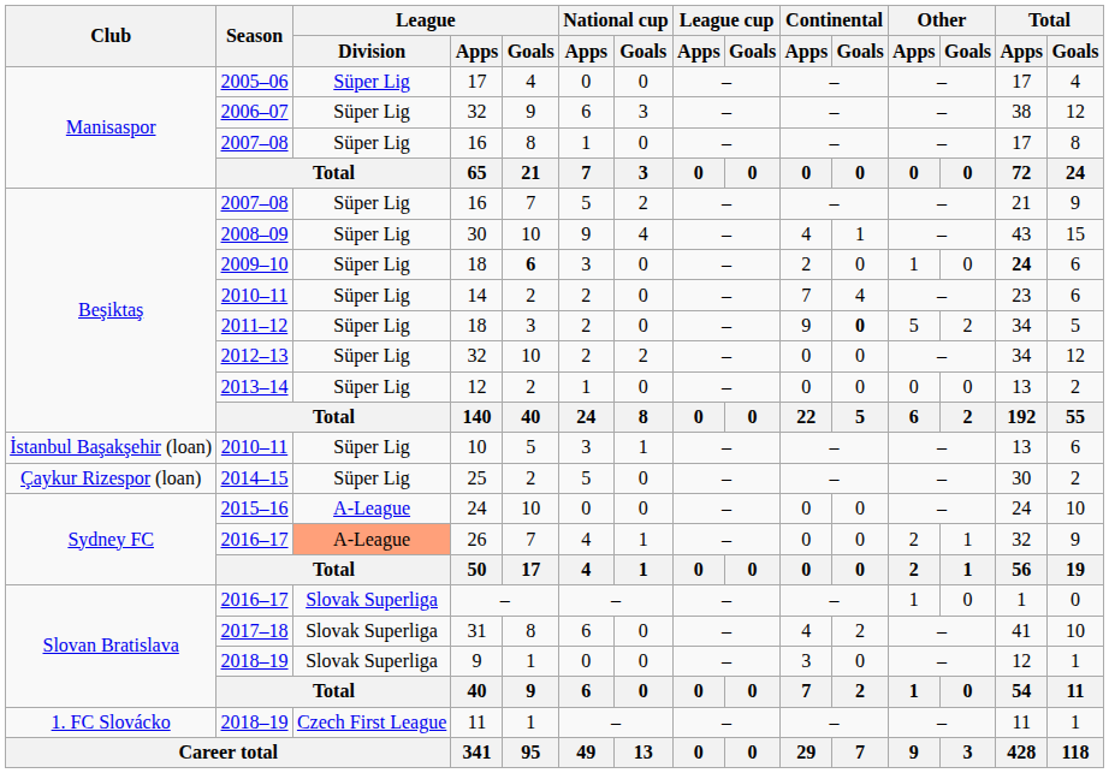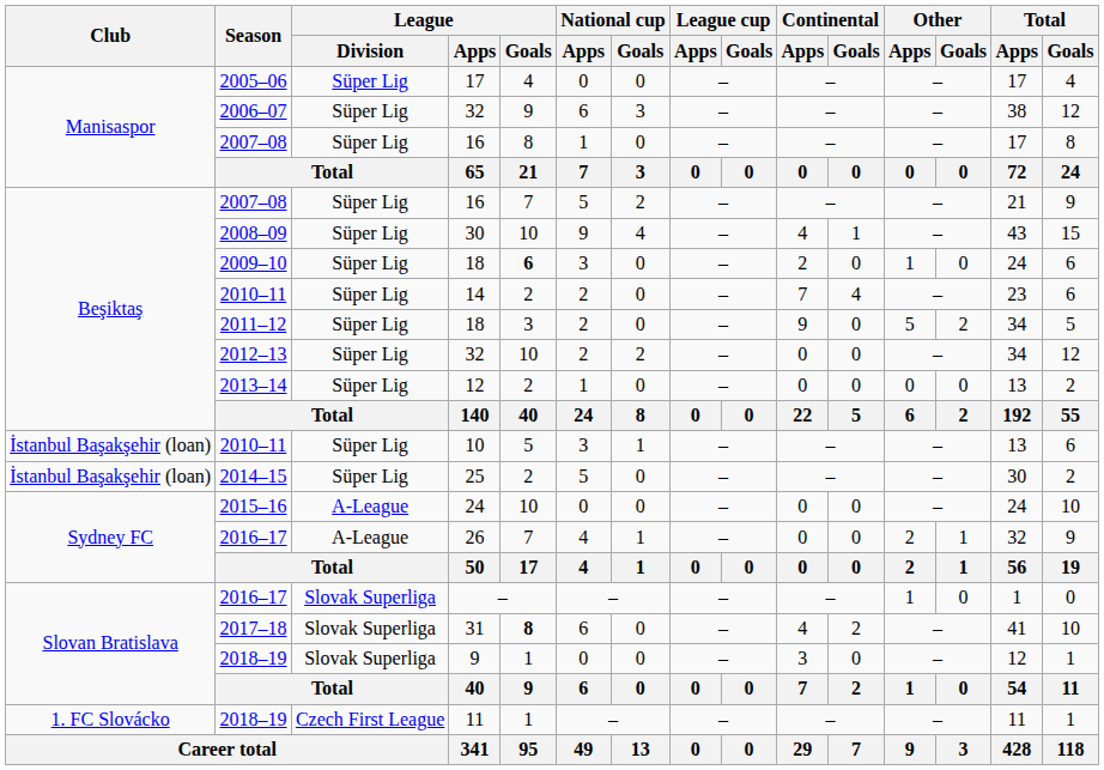 <table class="wikitable" style="text-align:center">
 <tr>
 <th rowspan="2">Club</th>
 <th rowspan="2">Season</th>
 <th colspan="3">League</th>
 <th colspan="2">National cup</th>
 <th colspan="2">League cup</th>
 <th colspan="2">Continental</th>
 <th colspan="2">Other</th>
 <th colspan="2">Total</th>
 </tr>
 <tr>
 <th>Division</th>
 <th>Apps</th>
 <th>Goals</th>
 <th>Apps</th>
 <th>Goals</th>
 <th>Apps</th>
 <th>Goals</th>
 <th>Apps</th>
 <th>Goals</th>
 <th>Apps</th>
 <th>Goals</th>
 <th>Apps</th>
 <th>Goals</th>
 </tr>
 <tr>
 <td rowspan="4"><a href='#'>Manisaspor</a></td>
 <td><a href='#'>2005–06</a></td>
 <td><a href='#'>Süper Lig</a></td>
 <td>17</td>
 <td>4</td>
 <td>0</td>
 <td>0</td>
 <td colspan="2">–</td>
 <td colspan="2">–</td>
 <td colspan="2">–</td>
 <td>17</td>
 <td>4</td>
 </tr>
 <tr>
 <td><a href='#'>2006–07</a></td>
 <td>Süper Lig</td>
 <td>32</td>
 <td>9</td>
 <td>6</td>
 <td>3</td>
 <td colspan="2">–</td>
 <td colspan="2">–</td>
 <td colspan="2">–</td>
 <td>38</td>
 <td>12</td>
 </tr>
 <tr>
 <td><a href='#'>2007–08</a></td>
 <td>Süper Lig</td>
 <td>16</td>
 <td>8</td>
 <td>1</td>
 <td>0</td>
 <td colspan="2">–</td>
 <td colspan="2">–</td>
 <td colspan="2">–</td>
 <td>17</td>
 <td>8</td>
 </tr>
 <tr>
 <th colspan="2">Total</th>
 <th>65</th>
 <th>21</th>
 <th>7</th>
 <th>3</th>
 <th>0</th>
 <th>0</th>
 <th>0</th>
 <th>0</th>
 <th>0</th>
 <th>0</th>
 <th>72</th>
 <th>24</th>
 </tr>
 <tr>
 <td rowspan="8"><a href='#'>Beşiktaş</a></td>
 <td><a href='#'>2007–08</a></td>
 <td>Süper Lig</td>
 <td>16</td>
 <td>7</td>
 <td>5</td>
 <td>2</td>
 <td colspan="2">–</td>
 <td colspan="2">–</td>
 <td colspan="2">–</td>
 <td>21</td>
 <td>9</td>
 </tr>
 <tr>
 <td><a href='#'>2008–09</a></td>
 <td>Süper Lig</td>
 <td>30</td>
 <td>10</td>
 <td>9</td>
 <td>4</td>
 <td colspan="2">–</td>
 <td>4</td>
 <td>1</td>
 <td colspan="2">–</td>
 <td>43</td>
 <td>15</td>
 </tr>
 <tr>
 <td><a href='#'>2009–10</a></td>
 <td>Süper Lig</td>
 <td>18</td>
 <td><strong>6</strong></td>
 <td>3</td>
 <td>0</td>
 <td colspan="2">–</td>
 <td>2</td>
 <td>0</td>
 <td>1</td>
 <td>0</td>
-<td><strong>24</strong></td>
+<td>24</td>
 <td>6</td>
 </tr>
 <tr>
 <td><a href='#'>2010–11</a></td>
 <td>Süper Lig</td>
 <td>14</td>
 <td>2</td>
 <td>2</td>
 <td>0</td>
 <td colspan="2">–</td>
 <td>7</td>
 <td>4</td>
 <td colspan="2">–</td>
 <td>23</td>
 <td>6</td>
 </tr>
 <tr>
 <td><a href='#'>2011–12</a></td>
 <td>Süper Lig</td>
 <td>18</td>
 <td>3</td>
 <td>2</td>
 <td>0</td>
 <td colspan="2">–</td>
 <td>9</td>
-<td><strong>0</strong></td>
+<td>0</td>
 <td>5</td>
 <td>2</td>
 <td>34</td>
 <td>5</td>
 </tr>
 <tr>
 <td><a href='#'>2012–13</a></td>
 <td>Süper Lig</td>
 <td>32</td>
 <td>10</td>
 <td>2</td>
 <td>2</td>
 <td colspan="2">–</td>
 <td>0</td>
 <td>0</td>
 <td colspan="2">–</td>
 <td>34</td>
 <td>12</td>
 </tr>
 <tr>
 <td><a href='#'>2013–14</a></td>
 <td>Süper Lig</td>
 <td>12</td>
 <td>2</td>
 <td>1</td>
 <td>0</td>
 <td colspan="2">–</td>
 <td>0</td>
 <td>0</td>
 <td>0</td>
 <td>0</td>
 <td>13</td>
 <td>2</td>
 </tr>
 <tr>
 <th colspan="2">Total</th>
 <th>140</th>
 <th>40</th>
 <th>24</th>
 <th>8</th>
 <th>0</th>
 <th>0</th>
 <th>22</th>
 <th>5</th>
 <th>6</th>
 <th>2</th>
 <th>192</th>
 <th>55</th>
 </tr>
 <tr>
 <td><a href='#'>İstanbul Başakşehir</a> (loan)</td>
 <td><a href='#'>2010–11</a></td>
 <td>Süper Lig</td>
 <td>10</td>
 <td>5</td>
 <td>3</td>
 <td>1</td>
 <td colspan="2">–</td>
 <td colspan="2">–</td>
 <td colspan="2">–</td>
 <td>13</td>
 <td>6</td>
 </tr>
 <tr>
-<td><a href='#'>Çaykur Rizespor</a> (loan)</td>
+<td><a href='#'>İstanbul Başakşehir</a> (loan)</td>
 <td><a href='#'>2014–15</a></td>
 <td>Süper Lig</td>
 <td>25</td>
 <td>2</td>
 <td>5</td>
 <td>0</td>
 <td colspan="2">–</td>
 <td colspan="2">–</td>
 <td colspan="2">–</td>
 <td>30</td>
 <td>2</td>
 </tr>
 <tr>
 <td rowspan="3"><a href='#'>Sydney FC</a></td>
 <td><a href='#'>2015–16</a></td>
 <td><a href='#'>A-League</a></td>
 <td>24</td>
 <td>10</td>
 <td>0</td>
 <td>0</td>
 <td colspan="2">–</td>
 <td>0</td>
 <td>0</td>
 <td colspan="2">–</td>
 <td>24</td>
 <td>10</td>
 </tr>
 <tr>
 <td><a href='#'>2016–17</a></td>
-<td style="background: lightsalmon;">A-League</td>
+<td>A-League</td>
 <td>26</td>
 <td>7</td>
 <td>4</td>
 <td>1</td>
 <td colspan="2">–</td>
 <td>0</td>
 <td>0</td>
 <td>2</td>
 <td>1</td>
 <td>32</td>
 <td>9</td>
 </tr>
 <tr>
 <th colspan="2">Total</th>
 <th>50</th>
 <th>17</th>
 <th>4</th>
 <th>1</th>
 <th>0</th>
 <th>0</th>
 <th>0</th>
 <th>0</th>
 <th>2</th>
 <th>1</th>
 <th>56</th>
 <th>19</th>
 </tr>
 <tr>
 <td rowspan="4"><a href='#'>Slovan Bratislava</a></td>
 <td><a href='#'>2016–17</a></td>
 <td><a href='#'>Slovak Superliga</a></td>
 <td colspan="2">–</td>
 <td colspan="2">–</td>
 <td colspan="2">–</td>
 <td colspan="2">–</td>
 <td>1</td>
 <td>0</td>
 <td>1</td>
 <td>0</td>
 </tr>
 <tr>
 <td><a href='#'>2017–18</a></td>
 <td>Slovak Superliga</td>
 <td>31</td>
-<td>8</td>
+<td><strong>8</strong></td>
 <td>6</td>
 <td>0</td>
 <td colspan="2">–</td>
 <td>4</td>
 <td>2</td>
 <td colspan="2">–</td>
 <td>41</td>
 <td>10</td>
 </tr>
 <tr>
 <td><a href='#'>2018–19</a></td>
 <td>Slovak Superliga</td>
 <td>9</td>
 <td>1</td>
 <td>0</td>
 <td>0</td>
 <td colspan="2">–</td>
 <td>3</td>
 <td>0</td>
 <td colspan="2">–</td>
 <td>12</td>
 <td>1</td>
 </tr>
 <tr>
 <th colspan="2">Total</th>
 <th>40</th>
 <th>9</th>
 <th>6</th>
 <th>0</th>
 <th>0</th>
 <th>0</th>
 <th>7</th>
 <th>2</th>
 <th>1</th>
 <th>0</th>
 <th>54</th>
 <th>11</th>
 </tr>
 <tr>
 <td><a href='#'>1. FC Slovácko</a></td>
 <td><a href='#'>2018–19</a></td>
 <td><a href='#'>Czech First League</a></td>
 <td>11</td>
 <td>1</td>
 <td colspan="2">–</td>
 <td colspan="2">–</td>
 <td colspan="2">–</td>
 <td colspan="2">–</td>
 <td>11</td>
 <td>1</td>
 </tr>
 <tr>
 <th colspan="3">Career total</th>
 <th>341</th>
 <th>95</th>
 <th>49</th>
 <th>13</th>
 <th>0</th>
 <th>0</th>
 <th>29</th>
 <th>7</th>
 <th>9</th>
 <th>3</th>
 <th>428</th>
 <th>118</th>
 </tr>
 </table>
